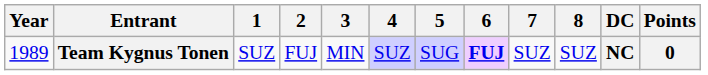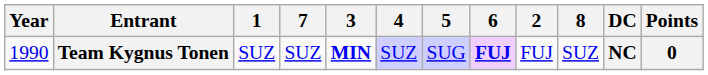 <table class="wikitable" style="text-align:center; font-size:85%">
 <tr>
 <th>Year</th>
 <th>Entrant</th>
 <th>1</th>
-<th>2</th>
+<th>7</th>
 <th>3</th>
 <th>4</th>
 <th>5</th>
 <th>6</th>
-<th>7</th>
+<th>2</th>
 <th>8</th>
 <th>DC</th>
 <th>Points</th>
 </tr>
 <tr>
-<td><a href='#'>1989</a></td>
+<td><a href='#'>1990</a></td>
 <th nowrap>Team Kygnus Tonen</th>
 <td><a href='#'>SUZ</a></td>
-<td><a href='#'>FUJ</a></td>
-<td><a href='#'>MIN</a></td>
+<td><a href='#'>SUZ</a></td>
+<td><strong><a href='#'>MIN</a></strong></td>
 <td style="background:#CFCFFF;"><a href='#'>SUZ</a><br></td>
 <td style="background:#CFCFFF;"><a href='#'>SUG</a><br></td>
 <td style="background:#EFCFFF;"><strong><a href='#'>FUJ</a><br></strong></td>
-<td><a href='#'>SUZ</a></td>
+<td><a href='#'>FUJ</a></td>
 <td><a href='#'>SUZ</a></td>
 <th>NC</th>
 <th>0</th>
 </tr>
 </table>
